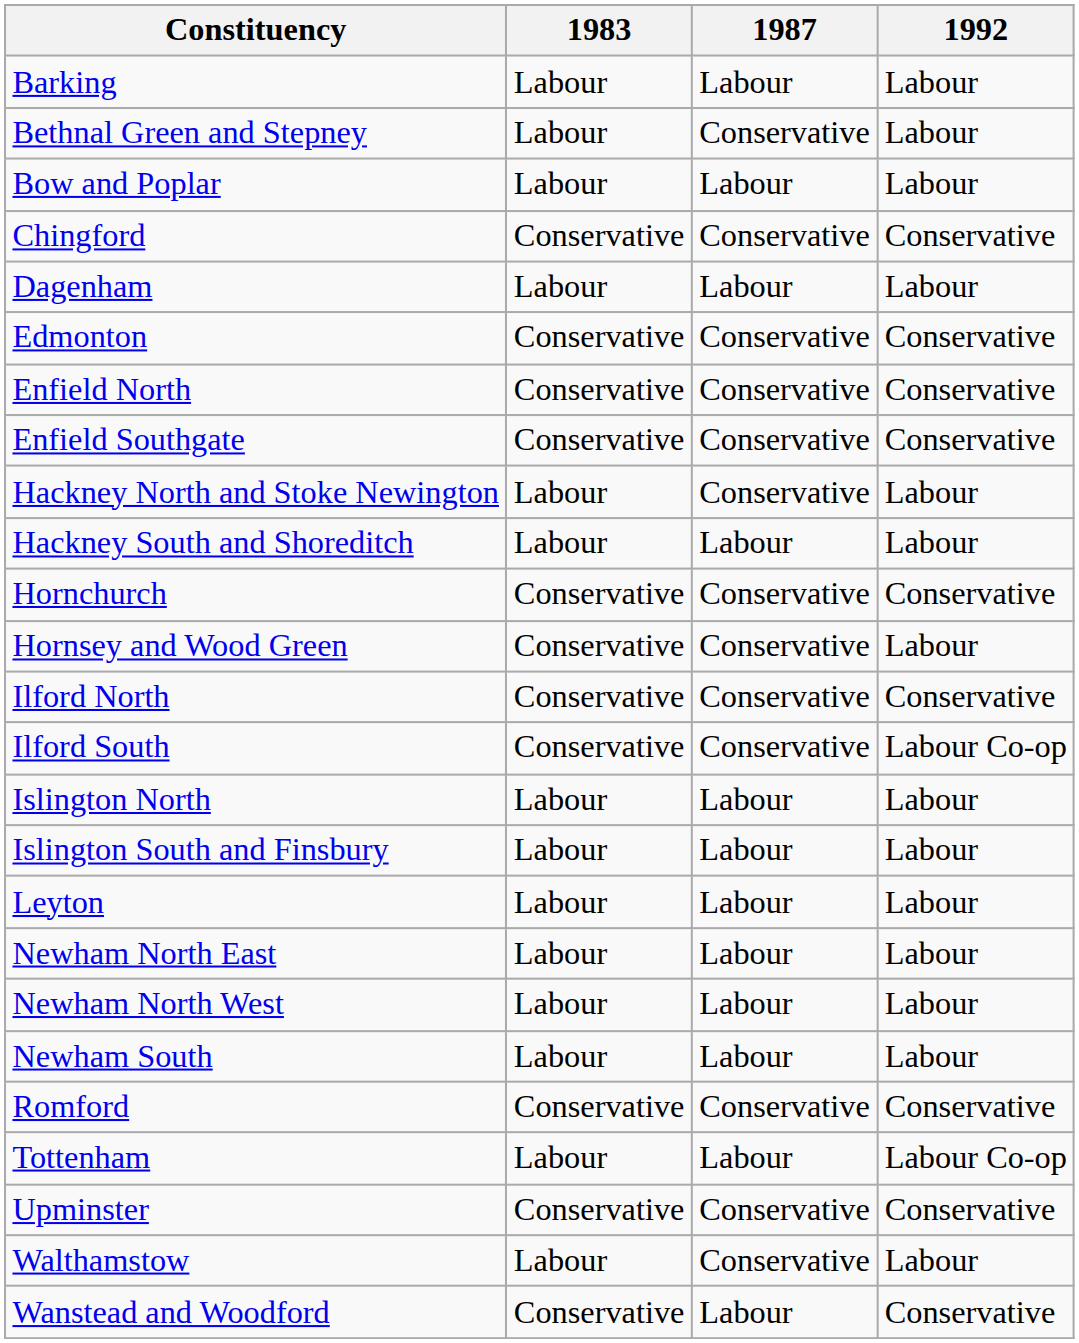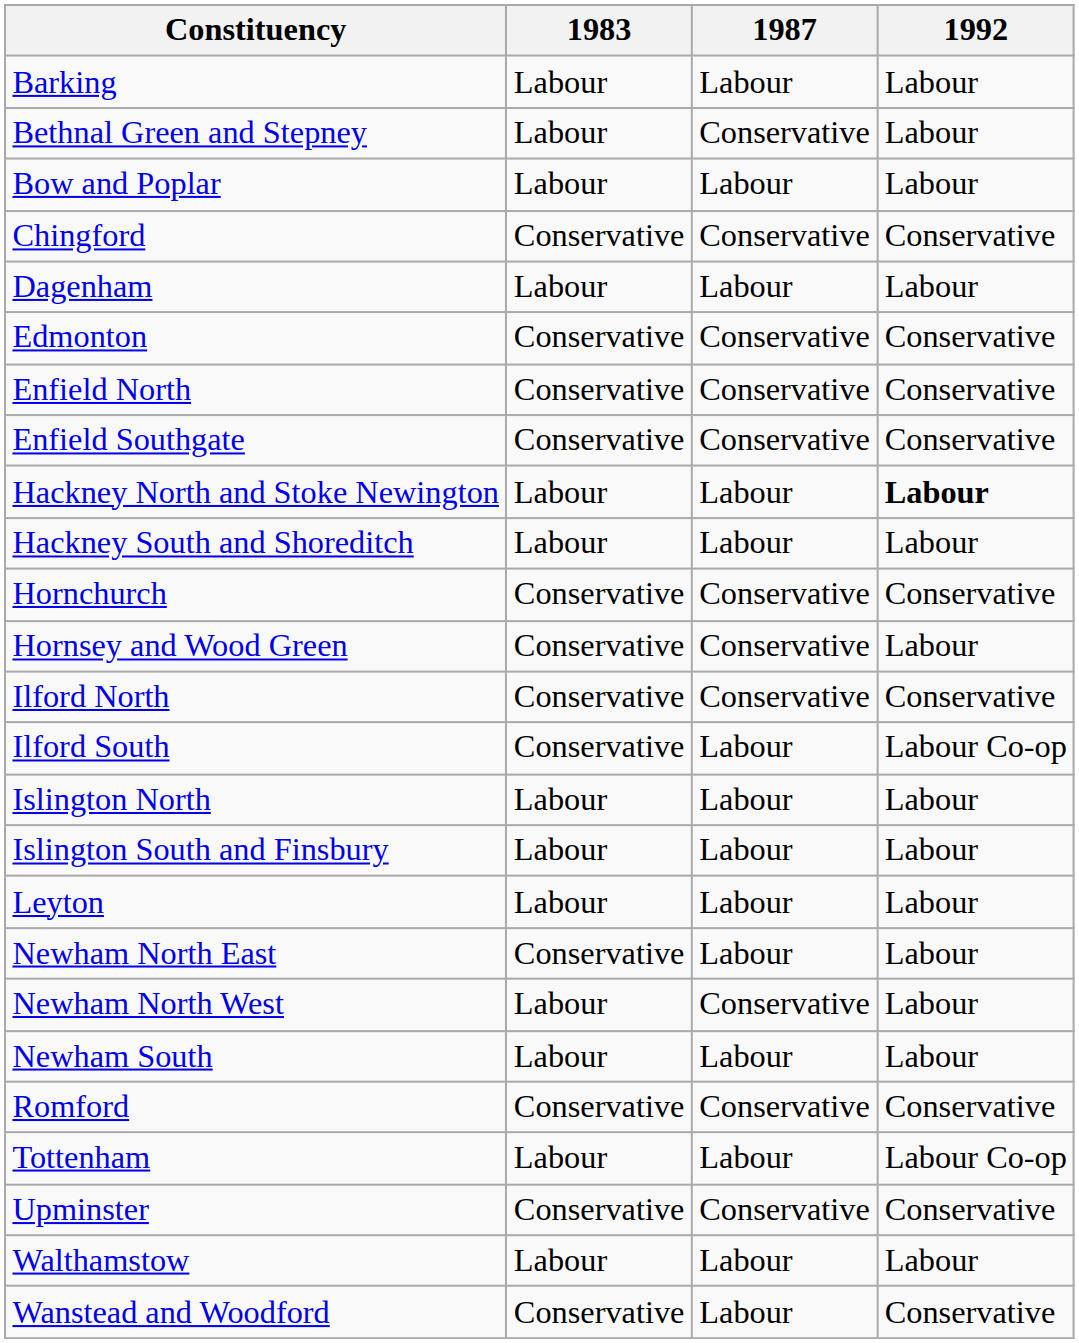 <table class="wikitable">
 <tr>
 <th>Constituency</th>
 <th>1983</th>
 <th>1987</th>
 <th>1992</th>
 </tr>
 <tr>
 <td><a href='#'>Barking</a></td>
 <td bgcolor=>Labour</td>
 <td bgcolor=>Labour</td>
 <td bgcolor=>Labour</td>
 </tr>
 <tr>
 <td><a href='#'>Bethnal Green and Stepney</a></td>
 <td bgcolor=>Labour</td>
 <td bgcolor=>Conservative</td>
 <td bgcolor=>Labour</td>
 </tr>
 <tr>
 <td><a href='#'>Bow and Poplar</a></td>
 <td bgcolor=>Labour</td>
 <td bgcolor=>Labour</td>
 <td bgcolor=>Labour</td>
 </tr>
 <tr>
 <td><a href='#'>Chingford</a></td>
 <td bgcolor=>Conservative</td>
 <td bgcolor=>Conservative</td>
 <td bgcolor=>Conservative</td>
 </tr>
 <tr>
 <td><a href='#'>Dagenham</a></td>
 <td bgcolor=>Labour</td>
 <td bgcolor=>Labour</td>
 <td bgcolor=>Labour</td>
 </tr>
 <tr>
 <td><a href='#'>Edmonton</a></td>
 <td bgcolor=>Conservative</td>
 <td bgcolor=>Conservative</td>
 <td bgcolor=>Conservative</td>
 </tr>
 <tr>
 <td><a href='#'>Enfield North</a></td>
 <td bgcolor=>Conservative</td>
 <td bgcolor=>Conservative</td>
 <td bgcolor=>Conservative</td>
 </tr>
 <tr>
 <td><a href='#'>Enfield Southgate</a></td>
 <td bgcolor=>Conservative</td>
 <td bgcolor=>Conservative</td>
 <td bgcolor=>Conservative</td>
 </tr>
 <tr>
 <td><a href='#'>Hackney North and Stoke Newington</a></td>
 <td bgcolor=>Labour</td>
-<td bgcolor=>Conservative</td>
 <td bgcolor=>Labour</td>
+<td bgcolor=><strong>Labour</strong></td>
 </tr>
 <tr>
 <td><a href='#'>Hackney South and Shoreditch</a></td>
 <td bgcolor=>Labour</td>
 <td bgcolor=>Labour</td>
 <td bgcolor=>Labour</td>
 </tr>
 <tr>
 <td><a href='#'>Hornchurch</a></td>
 <td bgcolor=>Conservative</td>
 <td bgcolor=>Conservative</td>
 <td bgcolor=>Conservative</td>
 </tr>
 <tr>
 <td><a href='#'>Hornsey and Wood Green</a></td>
 <td bgcolor=>Conservative</td>
 <td bgcolor=>Conservative</td>
 <td bgcolor=>Labour</td>
 </tr>
 <tr>
 <td><a href='#'>Ilford North</a></td>
 <td bgcolor=>Conservative</td>
 <td bgcolor=>Conservative</td>
 <td bgcolor=>Conservative</td>
 </tr>
 <tr>
 <td><a href='#'>Ilford South</a></td>
 <td bgcolor=>Conservative</td>
-<td bgcolor=>Conservative</td>
+<td bgcolor=>Labour</td>
 <td bgcolor=>Labour Co-op</td>
 </tr>
 <tr>
 <td><a href='#'>Islington North</a></td>
 <td bgcolor=>Labour</td>
 <td bgcolor=>Labour</td>
 <td bgcolor=>Labour</td>
 </tr>
 <tr>
 <td><a href='#'>Islington South and Finsbury</a></td>
 <td bgcolor=>Labour</td>
 <td bgcolor=>Labour</td>
 <td bgcolor=>Labour</td>
 </tr>
 <tr>
 <td><a href='#'>Leyton</a></td>
 <td bgcolor=>Labour</td>
 <td bgcolor=>Labour</td>
 <td bgcolor=>Labour</td>
 </tr>
 <tr>
 <td><a href='#'>Newham North East</a></td>
-<td bgcolor=>Labour</td>
+<td bgcolor=>Conservative</td>
 <td bgcolor=>Labour</td>
 <td bgcolor=>Labour</td>
 </tr>
 <tr>
 <td><a href='#'>Newham North West</a></td>
 <td bgcolor=>Labour</td>
-<td bgcolor=>Labour</td>
+<td bgcolor=>Conservative</td>
 <td bgcolor=>Labour</td>
 </tr>
 <tr>
 <td><a href='#'>Newham South</a></td>
 <td bgcolor=>Labour</td>
 <td bgcolor=>Labour</td>
 <td bgcolor=>Labour</td>
 </tr>
 <tr>
 <td><a href='#'>Romford</a></td>
 <td bgcolor=>Conservative</td>
 <td bgcolor=>Conservative</td>
 <td bgcolor=>Conservative</td>
 </tr>
 <tr>
 <td><a href='#'>Tottenham</a></td>
 <td bgcolor=>Labour</td>
 <td bgcolor=>Labour</td>
 <td bgcolor=>Labour Co-op</td>
 </tr>
 <tr>
 <td><a href='#'>Upminster</a></td>
 <td bgcolor=>Conservative</td>
 <td bgcolor=>Conservative</td>
 <td bgcolor=>Conservative</td>
 </tr>
 <tr>
 <td><a href='#'>Walthamstow</a></td>
 <td bgcolor=>Labour</td>
-<td bgcolor=>Conservative</td>
+<td bgcolor=>Labour</td>
 <td bgcolor=>Labour</td>
 </tr>
 <tr>
 <td><a href='#'>Wanstead and Woodford</a></td>
 <td bgcolor=>Conservative</td>
 <td bgcolor=>Labour</td>
 <td bgcolor=>Conservative</td>
 </tr>
 </table>
